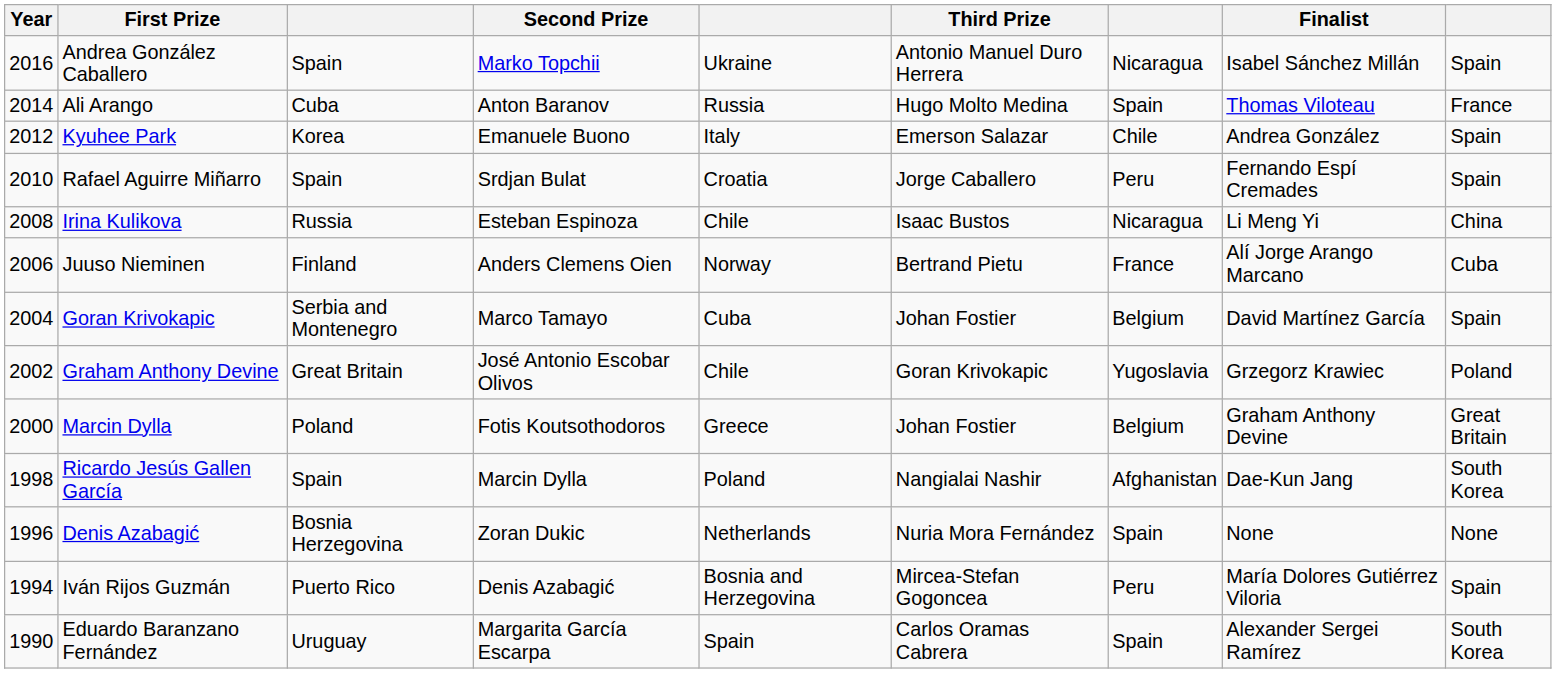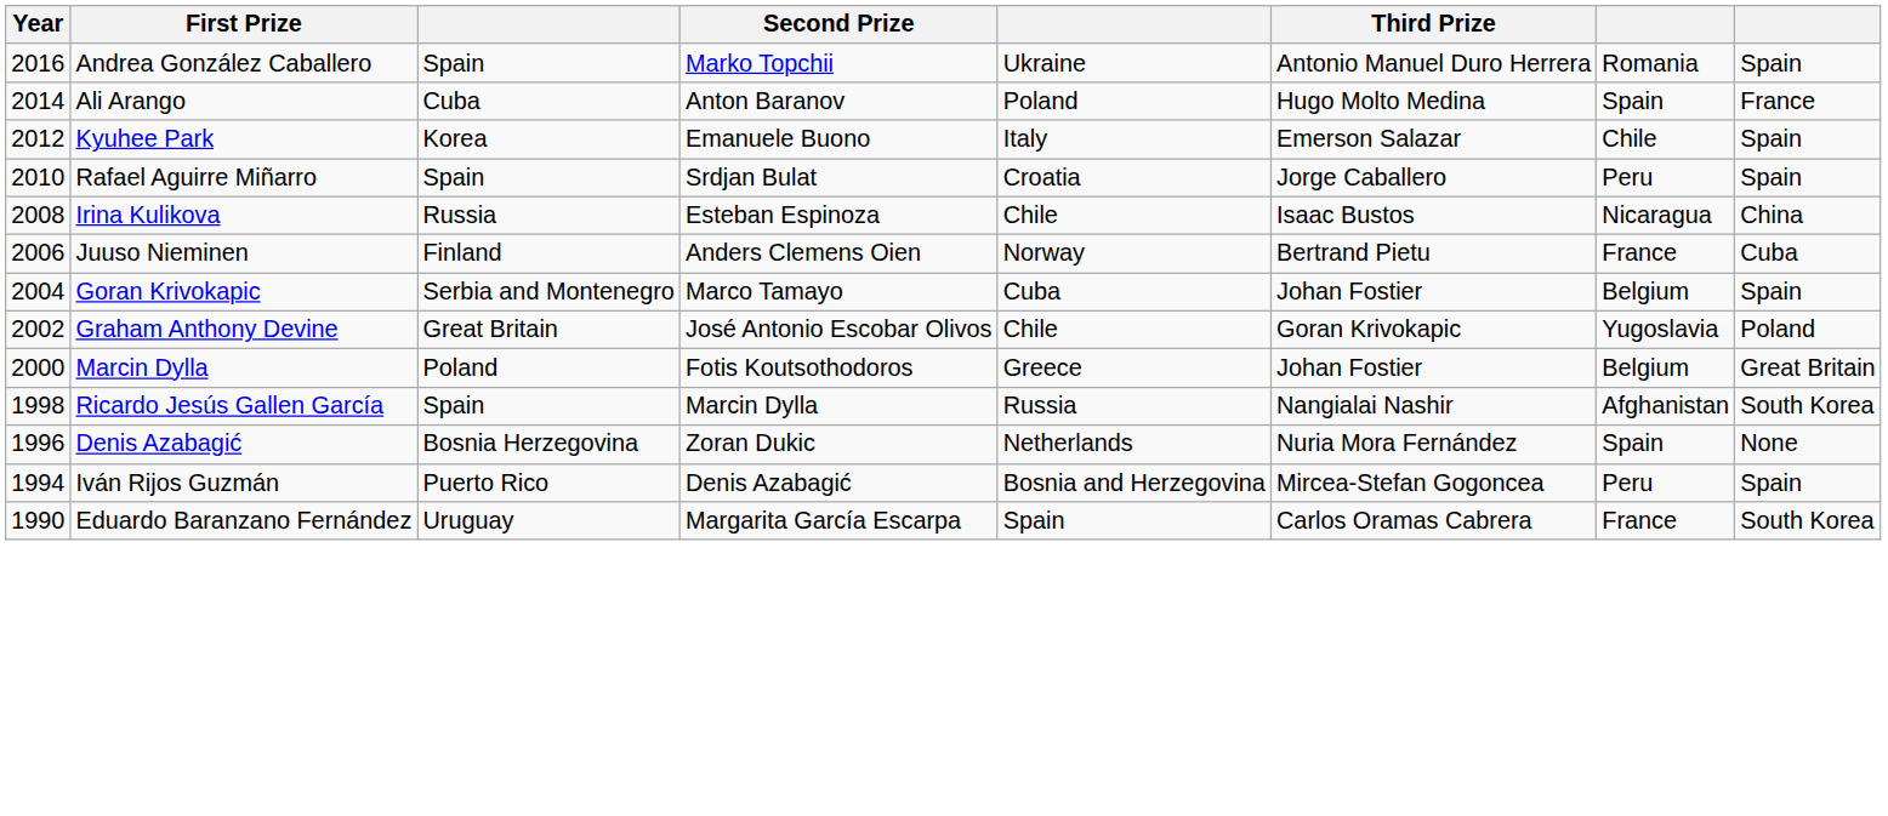 <table class="wikitable">
 <tr>
 <th>Year</th>
 <th>First Prize</th>
 <th></th>
 <th>Second Prize</th>
 <th></th>
 <th>Third Prize</th>
 <th></th>
-<th>Finalist</th>
 <th></th>
 </tr>
 <tr>
 <td>2016</td>
 <td>Andrea González Caballero</td>
 <td>Spain</td>
 <td><a href='#'>Marko Topchii</a></td>
 <td>Ukraine</td>
 <td>Antonio Manuel Duro Herrera</td>
-<td>Nicaragua</td>
-<td>Isabel Sánchez Millán</td>
+<td>Romania</td>
 <td>Spain</td>
 </tr>
 <tr>
 <td>2014</td>
 <td>Ali Arango</td>
 <td>Cuba</td>
 <td>Anton Baranov</td>
-<td>Russia</td>
+<td>Poland</td>
 <td>Hugo Molto Medina</td>
 <td>Spain</td>
-<td><a href='#'>Thomas Viloteau</a></td>
 <td>France</td>
 </tr>
 <tr>
 <td>2012</td>
 <td><a href='#'>Kyuhee Park</a></td>
 <td>Korea</td>
 <td>Emanuele Buono</td>
 <td>Italy</td>
 <td>Emerson Salazar</td>
 <td>Chile</td>
-<td>Andrea González</td>
 <td>Spain</td>
 </tr>
 <tr>
 <td>2010</td>
 <td>Rafael Aguirre Miñarro</td>
 <td>Spain</td>
 <td>Srdjan Bulat</td>
 <td>Croatia</td>
 <td>Jorge Caballero</td>
 <td>Peru</td>
-<td>Fernando Espí Cremades</td>
 <td>Spain</td>
 </tr>
 <tr>
 <td>2008</td>
 <td><a href='#'>Irina Kulikova</a></td>
 <td>Russia</td>
 <td>Esteban Espinoza</td>
 <td>Chile</td>
 <td>Isaac Bustos</td>
 <td>Nicaragua</td>
-<td>Li Meng Yi</td>
 <td>China</td>
 </tr>
 <tr>
 <td>2006</td>
 <td>Juuso Nieminen</td>
 <td>Finland</td>
 <td>Anders Clemens Oien</td>
 <td>Norway</td>
 <td>Bertrand Pietu</td>
 <td>France</td>
-<td>Alí Jorge Arango Marcano</td>
 <td>Cuba</td>
 </tr>
 <tr>
 <td>2004</td>
 <td><a href='#'>Goran Krivokapic</a></td>
 <td>Serbia and Montenegro</td>
 <td>Marco Tamayo</td>
 <td>Cuba</td>
 <td>Johan Fostier</td>
 <td>Belgium</td>
-<td>David Martínez García</td>
 <td>Spain</td>
 </tr>
 <tr>
 <td>2002</td>
 <td><a href='#'>Graham Anthony Devine</a></td>
 <td>Great Britain</td>
 <td>José Antonio Escobar Olivos</td>
 <td>Chile</td>
 <td>Goran Krivokapic</td>
 <td>Yugoslavia</td>
-<td>Grzegorz Krawiec</td>
 <td>Poland</td>
 </tr>
 <tr>
 <td>2000</td>
 <td><a href='#'>Marcin Dylla</a></td>
 <td>Poland</td>
 <td>Fotis Koutsothodoros</td>
 <td>Greece</td>
 <td>Johan Fostier</td>
 <td>Belgium</td>
-<td>Graham Anthony Devine</td>
 <td>Great Britain</td>
 </tr>
 <tr>
 <td>1998</td>
 <td><a href='#'>Ricardo Jesús Gallen García</a></td>
 <td>Spain</td>
 <td>Marcin Dylla</td>
-<td>Poland</td>
+<td>Russia</td>
 <td>Nangialai Nashir</td>
 <td>Afghanistan</td>
-<td>Dae-Kun Jang</td>
 <td>South Korea</td>
 </tr>
 <tr>
 <td>1996</td>
 <td><a href='#'>Denis Azabagić</a></td>
 <td>Bosnia Herzegovina</td>
 <td>Zoran Dukic</td>
 <td>Netherlands</td>
 <td>Nuria Mora Fernández</td>
 <td>Spain</td>
 <td>None</td>
-<td>None</td>
 </tr>
 <tr>
 <td>1994</td>
 <td>Iván Rijos Guzmán</td>
 <td>Puerto Rico</td>
 <td>Denis Azabagić</td>
 <td>Bosnia and Herzegovina</td>
 <td>Mircea-Stefan Gogoncea</td>
 <td>Peru</td>
-<td>María Dolores Gutiérrez Viloria</td>
 <td>Spain</td>
 </tr>
 <tr>
 <td>1990</td>
 <td>Eduardo Baranzano Fernández</td>
 <td>Uruguay</td>
 <td>Margarita García Escarpa</td>
 <td>Spain</td>
 <td>Carlos Oramas Cabrera</td>
-<td>Spain</td>
-<td>Alexander Sergei Ramírez</td>
+<td>France</td>
 <td>South Korea</td>
 </tr>
 </table>
